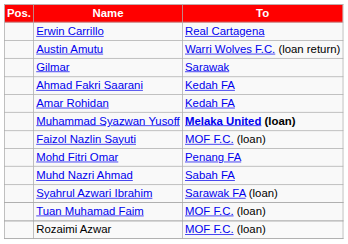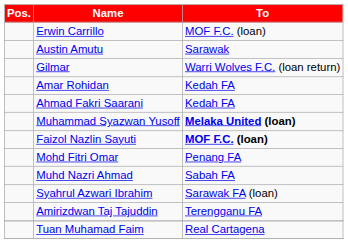 <table class="wikitable sortable">
 <tr>
 <th style="background:Red; color:White;">Pos.</th>
 <th style="background:Red; color:White;">Name</th>
 <th style="background:Red; color:White;">To</th>
 </tr>
 <tr>
 <td></td>
 <td> <a href='#'>Erwin Carrillo</a></td>
-<td> <a href='#'>Real Cartagena</a></td>
+<td> <a href='#'>MOF F.C.</a> (loan)</td>
 </tr>
 <tr>
 <td></td>
 <td> <a href='#'>Austin Amutu</a></td>
+<td> <a href='#'>Sarawak</a></td>
+</tr>
+<tr>
+<td></td>
+<td> <a href='#'>Gilmar</a></td>
 <td> <a href='#'>Warri Wolves F.C.</a> (loan return)</td>
 </tr>
 <tr>
 <td></td>
-<td> <a href='#'>Gilmar</a></td>
-<td> <a href='#'>Sarawak</a></td>
+<td> <a href='#'>Amar Rohidan</a></td>
+<td> <a href='#'>Kedah FA</a></td>
 </tr>
 <tr>
 <td></td>
 <td> <a href='#'>Ahmad Fakri Saarani</a></td>
-<td> <a href='#'>Kedah FA</a></td>
-</tr>
-<tr>
-<td></td>
-<td> <a href='#'>Amar Rohidan</a></td>
 <td> <a href='#'>Kedah FA</a></td>
 </tr>
 <tr>
 <td></td>
 <td> <a href='#'>Muhammad Syazwan Yusoff</a></td>
 <td><strong> <a href='#'>Melaka United</a> (loan)</strong></td>
 </tr>
 <tr>
 <td></td>
 <td> <a href='#'>Faizol Nazlin Sayuti</a></td>
-<td> <a href='#'>MOF F.C.</a> (loan)</td>
+<td><strong> <a href='#'>MOF F.C.</a> (loan)</strong></td>
 </tr>
 <tr>
 <td></td>
 <td> <a href='#'>Mohd Fitri Omar</a></td>
 <td> <a href='#'>Penang FA</a></td>
 </tr>
 <tr>
 <td></td>
 <td> <a href='#'>Muhd Nazri Ahmad</a></td>
 <td> <a href='#'>Sabah FA</a></td>
 </tr>
 <tr>
 <td></td>
 <td> <a href='#'>Syahrul Azwari Ibrahim</a></td>
 <td> <a href='#'>Sarawak FA</a> (loan)</td>
 </tr>
 <tr>
-</tr>
-<tr>
 <td></td>
-<td> <a href='#'>Tuan Muhamad Faim</a></td>
-<td> <a href='#'>MOF F.C.</a> (loan)</td>
+<td> <a href='#'>Amirizdwan Taj Tajuddin</a></td>
+<td> <a href='#'>Terengganu FA</a></td>
 </tr>
 <tr>
 </tr>
 <tr>
 <td></td>
-<td> Rozaimi Azwar</td>
-<td> <a href='#'>MOF F.C.</a> (loan)</td>
+<td> <a href='#'>Tuan Muhamad Faim</a></td>
+<td> <a href='#'>Real Cartagena</a></td>
+</tr>
+<tr>
 </tr>
 <tr>
 </tr>
 </table>
